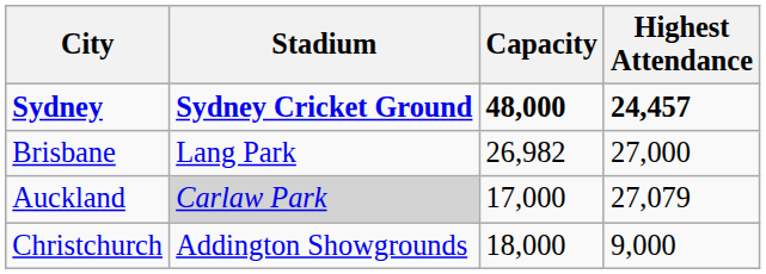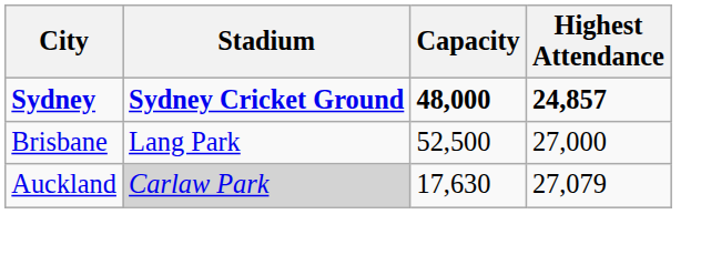 <table class = "wikitable">
 <tr>
 <th>City</th>
 <th>Stadium</th>
 <th>Capacity</th>
 <th>Highest<br>Attendance</th>
 </tr>
 <tr>
 <td> <strong><a href='#'>Sydney</a></strong></td>
 <td><strong><a href='#'>Sydney Cricket Ground</a></strong></td>
 <td><strong>48,000</strong></td>
-<td><strong>24,457</strong></td>
+<td><strong>24,857</strong></td>
 </tr>
 <tr>
 <td> <a href='#'>Brisbane</a></td>
 <td><a href='#'>Lang Park</a></td>
-<td>26,982</td>
+<td>52,500</td>
 <td>27,000</td>
 </tr>
 <tr>
 <td> <a href='#'>Auckland</a></td>
 <td style="background: lightgrey;"><em><a href='#'>Carlaw Park</a></em></td>
-<td>17,000</td>
+<td>17,630</td>
 <td>27,079</td>
 </tr>
-<tr>
-<td> <a href='#'>Christchurch</a></td>
-<td><a href='#'>Addington Showgrounds</a></td>
-<td>18,000</td>
-<td>9,000</td>
-</tr>
 </table>
